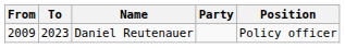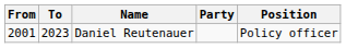 <table class="wikitable">
 <tr>
 <th>From</th>
 <th>To</th>
 <th>Name</th>
 <th>Party</th>
 <th>Position</th>
 </tr>
 <tr>
-<td>2009</td>
+<td>2001</td>
 <td>2023</td>
 <td>Daniel Reutenauer</td>
 <td></td>
 <td>Policy officer</td>
 </tr>
 </table>
